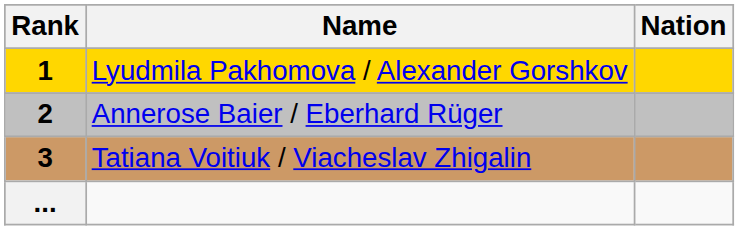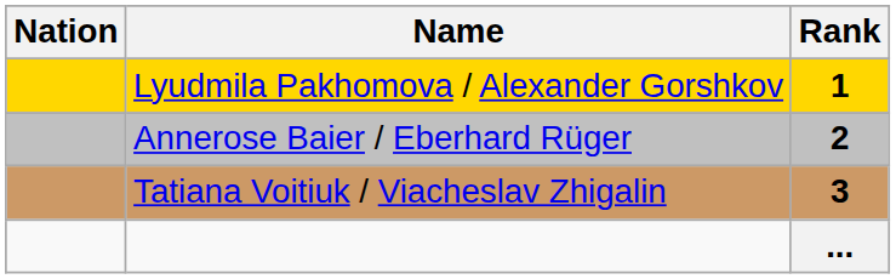 <table class="wikitable">
 <tr>
+<th>Nation</th>
+<th>Name</th>
 <th>Rank</th>
-<th>Name</th>
-<th>Nation</th>
 </tr>
 <tr bgcolor="gold">
+<td></td>
+<td><a href='#'>Lyudmila Pakhomova</a> / <a href='#'>Alexander Gorshkov</a></td>
 <td align="center"><strong>1</strong></td>
-<td><a href='#'>Lyudmila Pakhomova</a> / <a href='#'>Alexander Gorshkov</a></td>
-<td></td>
 </tr>
 <tr bgcolor="silver">
+<td></td>
+<td><a href='#'>Annerose Baier</a> / <a href='#'>Eberhard Rüger</a></td>
 <td align="center"><strong>2</strong></td>
-<td><a href='#'>Annerose Baier</a> / <a href='#'>Eberhard Rüger</a></td>
-<td></td>
 </tr>
 <tr bgcolor="cc9966">
+<td></td>
+<td><a href='#'>Tatiana Voitiuk</a> / <a href='#'>Viacheslav Zhigalin</a></td>
 <td align="center"><strong>3</strong></td>
-<td><a href='#'>Tatiana Voitiuk</a> / <a href='#'>Viacheslav Zhigalin</a></td>
-<td></td>
 </tr>
 <tr>
-<th>...</th>
 <td></td>
 <td></td>
+<th>...</th>
 </tr>
 </table>
